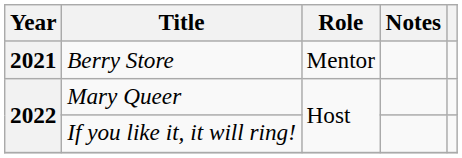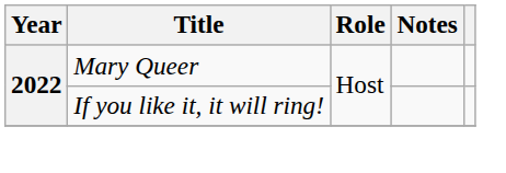 <table class="wikitable plainrowheaders sortable">
 <tr>
 <th scope="col">Year</th>
 <th scope="col">Title</th>
 <th scope="col">Role</th>
 <th scope="col" class="unsortable">Notes</th>
 <th scope="col" class="unsortable"></th>
-</tr>
-<tr>
-<th scope="row">2021</th>
-<td><em>Berry Store</em></td>
-<td>Mentor</td>
-<td></td>
-<td style="text-align:center"></td>
 </tr>
 <tr>
 <th scope="row" rowspan=2>2022</th>
 <td><em>Mary Queer</em></td>
 <td rowspan=2>Host</td>
 <td></td>
 <td style="text-align:center"></td>
 </tr>
 <tr>
 <td><em>If you like it, it will ring!</em> </td>
 <td></td>
 <td style="text-align:center"></td>
 </tr>
 <tr>
 </tr>
 </table>
